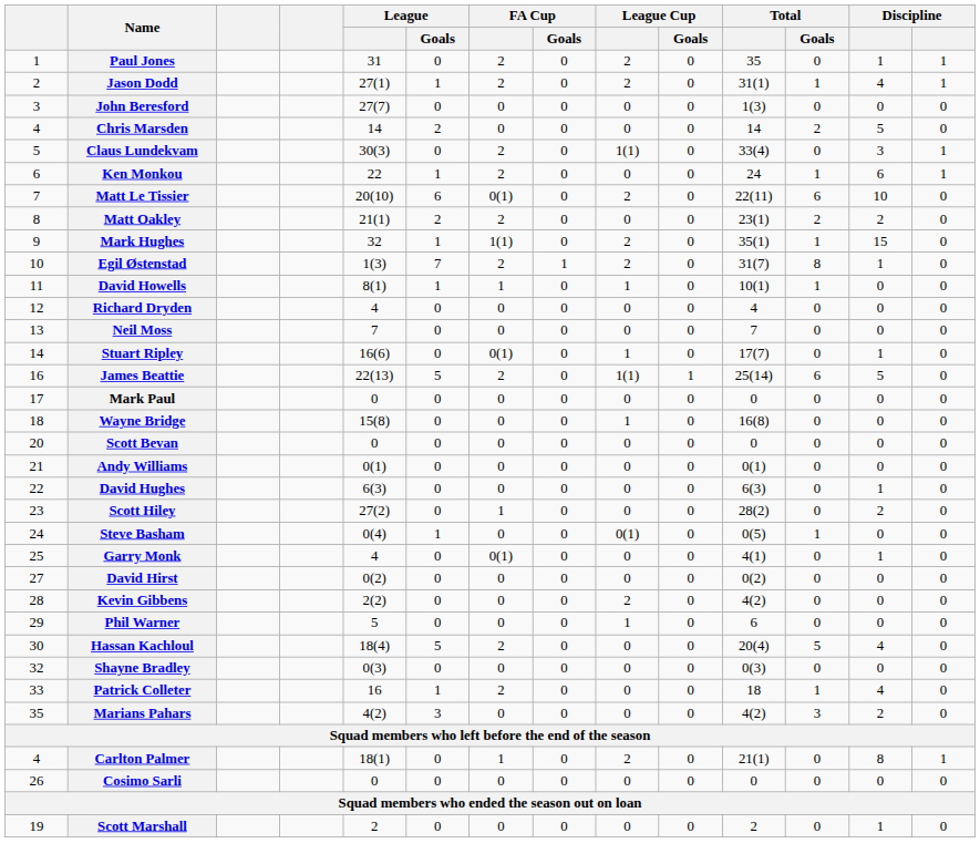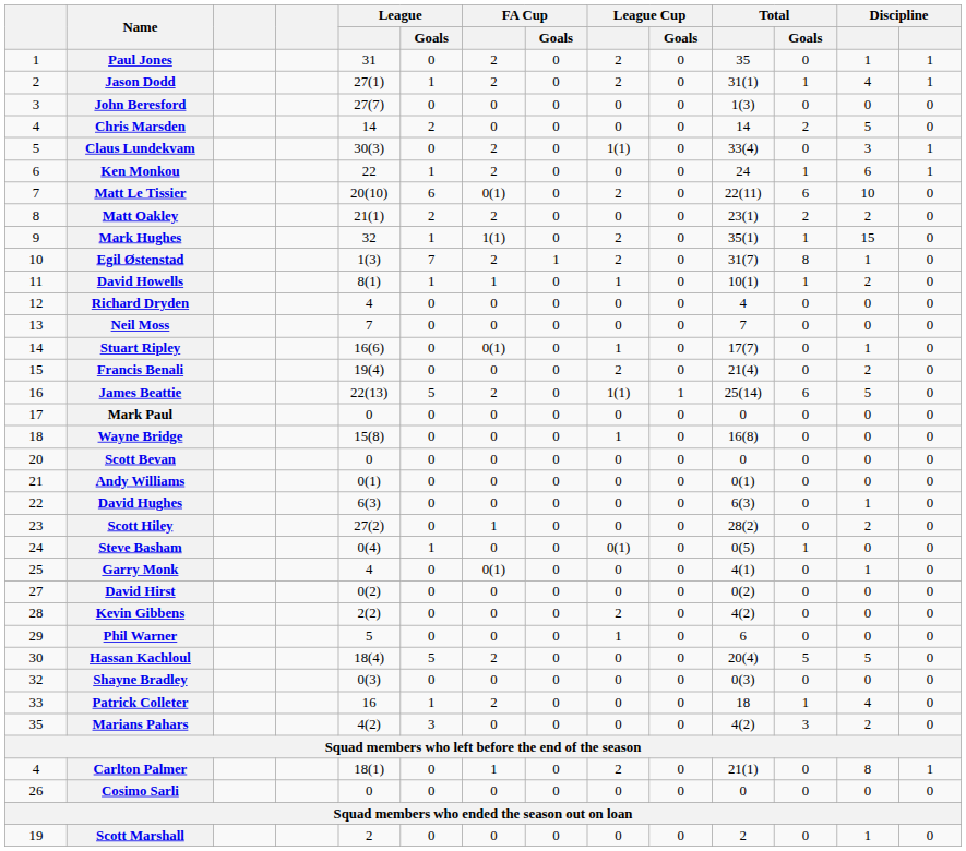 <table class="wikitable plainrowheaders" style="text-align:center;">
 <tr>
 <th scope="col" rowspan="2" style="width:4em;"></th>
 <th scope="col" rowspan="2" style="width:10em;">Name</th>
 <th scope="col" rowspan="2" style="width:4em;"></th>
 <th scope="col" rowspan="2" style="width:4em;"></th>
 <th scope="col" colspan="2">League</th>
 <th scope="col" colspan="2">FA Cup</th>
 <th scope="col" colspan="2">League Cup</th>
 <th scope="col" colspan="2">Total</th>
 <th scope="col" colspan="2">Discipline</th>
 </tr>
 <tr>
 <th scope="col" style="width:4em;"></th>
 <th scope="col" style="width:4em;">Goals</th>
 <th scope="col" style="width:4em;"></th>
 <th scope="col" style="width:4em;">Goals</th>
 <th scope="col" style="width:4em;"></th>
 <th scope="col" style="width:4em;">Goals</th>
 <th scope="col" style="width:4em;"></th>
 <th scope="col" style="width:4em;">Goals</th>
 <th scope="col" style="width:4em;"></th>
 <th scope="col" style="width:4em;"></th>
 </tr>
 <tr>
 <td>1</td>
 <th scope="row"><a href='#'>Paul Jones</a></th>
 <td></td>
 <td></td>
 <td>31</td>
 <td>0</td>
 <td>2</td>
 <td>0</td>
 <td>2</td>
 <td>0</td>
 <td>35</td>
 <td>0</td>
 <td>1</td>
 <td>1</td>
 </tr>
 <tr>
 <td>2</td>
 <th scope="row"><a href='#'>Jason Dodd</a></th>
 <td></td>
 <td></td>
 <td>27(1)</td>
 <td>1</td>
 <td>2</td>
 <td>0</td>
 <td>2</td>
 <td>0</td>
 <td>31(1)</td>
 <td>1</td>
 <td>4</td>
 <td>1</td>
 </tr>
 <tr>
 <td>3</td>
 <th scope="row"><a href='#'>John Beresford</a></th>
 <td></td>
 <td></td>
 <td>27(7)</td>
 <td>0</td>
 <td>0</td>
 <td>0</td>
 <td>0</td>
 <td>0</td>
 <td>1(3)</td>
 <td>0</td>
 <td>0</td>
 <td>0</td>
 </tr>
 <tr>
 <td>4</td>
 <th scope="row"><a href='#'>Chris Marsden</a></th>
 <td></td>
 <td></td>
 <td>14</td>
 <td>2</td>
 <td>0</td>
 <td>0</td>
 <td>0</td>
 <td>0</td>
 <td>14</td>
 <td>2</td>
 <td>5</td>
 <td>0</td>
 </tr>
 <tr>
 <td>5</td>
 <th scope="row"><a href='#'>Claus Lundekvam</a></th>
 <td></td>
 <td></td>
 <td>30(3)</td>
 <td>0</td>
 <td>2</td>
 <td>0</td>
 <td>1(1)</td>
 <td>0</td>
 <td>33(4)</td>
 <td>0</td>
 <td>3</td>
 <td>1</td>
 </tr>
 <tr>
 <td>6</td>
 <th scope="row"><a href='#'>Ken Monkou</a></th>
 <td></td>
 <td></td>
 <td>22</td>
 <td>1</td>
 <td>2</td>
 <td>0</td>
 <td>0</td>
 <td>0</td>
 <td>24</td>
 <td>1</td>
 <td>6</td>
 <td>1</td>
 </tr>
 <tr>
 <td>7</td>
 <th scope="row"><a href='#'>Matt Le Tissier</a></th>
 <td></td>
 <td></td>
 <td>20(10)</td>
 <td>6</td>
 <td>0(1)</td>
 <td>0</td>
 <td>2</td>
 <td>0</td>
 <td>22(11)</td>
 <td>6</td>
 <td>10</td>
 <td>0</td>
 </tr>
 <tr>
 <td>8</td>
 <th scope="row"><a href='#'>Matt Oakley</a></th>
 <td></td>
 <td></td>
 <td>21(1)</td>
 <td>2</td>
 <td>2</td>
 <td>0</td>
 <td>0</td>
 <td>0</td>
 <td>23(1)</td>
 <td>2</td>
 <td>2</td>
 <td>0</td>
 </tr>
 <tr>
 <td>9</td>
 <th scope="row"><a href='#'>Mark Hughes</a></th>
 <td></td>
 <td></td>
 <td>32</td>
 <td>1</td>
 <td>1(1)</td>
 <td>0</td>
 <td>2</td>
 <td>0</td>
 <td>35(1)</td>
 <td>1</td>
 <td>15</td>
 <td>0</td>
 </tr>
 <tr>
 <td>10</td>
 <th scope="row"><a href='#'>Egil Østenstad</a></th>
 <td></td>
 <td></td>
 <td>1(3)</td>
 <td>7</td>
 <td>2</td>
 <td>1</td>
 <td>2</td>
 <td>0</td>
 <td>31(7)</td>
 <td>8</td>
 <td>1</td>
 <td>0</td>
 </tr>
 <tr>
 <td>11</td>
 <th scope="row"><a href='#'>David Howells</a></th>
 <td></td>
 <td></td>
 <td>8(1)</td>
 <td>1</td>
 <td>1</td>
 <td>0</td>
 <td>1</td>
 <td>0</td>
 <td>10(1)</td>
 <td>1</td>
-<td>0</td>
+<td>2</td>
 <td>0</td>
 </tr>
 <tr>
 <td>12</td>
 <th scope="row"><a href='#'>Richard Dryden</a></th>
 <td></td>
 <td></td>
 <td>4</td>
 <td>0</td>
 <td>0</td>
 <td>0</td>
 <td>0</td>
 <td>0</td>
 <td>4</td>
 <td>0</td>
 <td>0</td>
 <td>0</td>
 </tr>
 <tr>
 <td>13</td>
 <th scope="row"><a href='#'>Neil Moss</a></th>
 <td></td>
 <td></td>
 <td>7</td>
 <td>0</td>
 <td>0</td>
 <td>0</td>
 <td>0</td>
 <td>0</td>
 <td>7</td>
 <td>0</td>
 <td>0</td>
 <td>0</td>
 </tr>
 <tr>
 <td>14</td>
 <th scope="row"><a href='#'>Stuart Ripley</a></th>
 <td></td>
 <td></td>
 <td>16(6)</td>
 <td>0</td>
 <td>0(1)</td>
 <td>0</td>
 <td>1</td>
 <td>0</td>
 <td>17(7)</td>
 <td>0</td>
 <td>1</td>
+<td>0</td>
+</tr>
+<tr>
+<td>15</td>
+<th scope="row"><a href='#'>Francis Benali</a></th>
+<td></td>
+<td></td>
+<td>19(4)</td>
+<td>0</td>
+<td>0</td>
+<td>0</td>
+<td>2</td>
+<td>0</td>
+<td>21(4)</td>
+<td>0</td>
+<td>2</td>
 <td>0</td>
 </tr>
 <tr>
 <td>16</td>
 <th scope="row"><a href='#'>James Beattie</a></th>
 <td></td>
 <td></td>
 <td>22(13)</td>
 <td>5</td>
 <td>2</td>
 <td>0</td>
 <td>1(1)</td>
 <td>1</td>
 <td>25(14)</td>
 <td>6</td>
 <td>5</td>
 <td>0</td>
 </tr>
 <tr>
 <td>17</td>
 <th scope="row">Mark Paul</th>
 <td></td>
 <td></td>
 <td>0</td>
 <td>0</td>
 <td>0</td>
 <td>0</td>
 <td>0</td>
 <td>0</td>
 <td>0</td>
 <td>0</td>
 <td>0</td>
 <td>0</td>
 </tr>
 <tr>
 <td>18</td>
 <th scope="row"><a href='#'>Wayne Bridge</a></th>
 <td></td>
 <td></td>
 <td>15(8)</td>
 <td>0</td>
 <td>0</td>
 <td>0</td>
 <td>1</td>
 <td>0</td>
 <td>16(8)</td>
 <td>0</td>
 <td>0</td>
 <td>0</td>
 </tr>
 <tr>
 <td>20</td>
 <th scope="row"><a href='#'>Scott Bevan</a></th>
 <td></td>
 <td></td>
 <td>0</td>
 <td>0</td>
 <td>0</td>
 <td>0</td>
 <td>0</td>
 <td>0</td>
 <td>0</td>
 <td>0</td>
 <td>0</td>
 <td>0</td>
 </tr>
 <tr>
 <td>21</td>
 <th scope="row"><a href='#'>Andy Williams</a></th>
 <td></td>
 <td></td>
 <td>0(1)</td>
 <td>0</td>
 <td>0</td>
 <td>0</td>
 <td>0</td>
 <td>0</td>
 <td>0(1)</td>
 <td>0</td>
 <td>0</td>
 <td>0</td>
 </tr>
 <tr>
 <td>22</td>
 <th scope="row"><a href='#'>David Hughes</a></th>
 <td></td>
 <td></td>
 <td>6(3)</td>
 <td>0</td>
 <td>0</td>
 <td>0</td>
 <td>0</td>
 <td>0</td>
 <td>6(3)</td>
 <td>0</td>
 <td>1</td>
 <td>0</td>
 </tr>
 <tr>
 <td>23</td>
 <th scope="row"><a href='#'>Scott Hiley</a></th>
 <td></td>
 <td></td>
 <td>27(2)</td>
 <td>0</td>
 <td>1</td>
 <td>0</td>
 <td>0</td>
 <td>0</td>
 <td>28(2)</td>
 <td>0</td>
 <td>2</td>
 <td>0</td>
 </tr>
 <tr>
 <td>24</td>
 <th scope="row"><a href='#'>Steve Basham</a></th>
 <td></td>
 <td></td>
 <td>0(4)</td>
 <td>1</td>
 <td>0</td>
 <td>0</td>
 <td>0(1)</td>
 <td>0</td>
 <td>0(5)</td>
 <td>1</td>
 <td>0</td>
 <td>0</td>
 </tr>
 <tr>
 <td>25</td>
 <th scope="row"><a href='#'>Garry Monk</a></th>
 <td></td>
 <td></td>
 <td>4</td>
 <td>0</td>
 <td>0(1)</td>
 <td>0</td>
 <td>0</td>
 <td>0</td>
 <td>4(1)</td>
 <td>0</td>
 <td>1</td>
 <td>0</td>
 </tr>
 <tr>
 <td>27</td>
 <th scope="row"><a href='#'>David Hirst</a></th>
 <td></td>
 <td></td>
 <td>0(2)</td>
 <td>0</td>
 <td>0</td>
 <td>0</td>
 <td>0</td>
 <td>0</td>
 <td>0(2)</td>
 <td>0</td>
 <td>0</td>
 <td>0</td>
 </tr>
 <tr>
 <td>28</td>
 <th scope="row"><a href='#'>Kevin Gibbens</a></th>
 <td></td>
 <td></td>
 <td>2(2)</td>
 <td>0</td>
 <td>0</td>
 <td>0</td>
 <td>2</td>
 <td>0</td>
 <td>4(2)</td>
 <td>0</td>
 <td>0</td>
 <td>0</td>
 </tr>
 <tr>
 <td>29</td>
 <th scope="row"><a href='#'>Phil Warner</a></th>
 <td></td>
 <td></td>
 <td>5</td>
 <td>0</td>
 <td>0</td>
 <td>0</td>
 <td>1</td>
 <td>0</td>
 <td>6</td>
 <td>0</td>
 <td>0</td>
 <td>0</td>
 </tr>
 <tr>
 <td>30</td>
 <th scope="row"><a href='#'>Hassan Kachloul</a></th>
 <td></td>
 <td></td>
 <td>18(4)</td>
 <td>5</td>
 <td>2</td>
 <td>0</td>
 <td>0</td>
 <td>0</td>
 <td>20(4)</td>
 <td>5</td>
-<td>4</td>
+<td>5</td>
 <td>0</td>
 </tr>
 <tr>
 <td>32</td>
 <th scope="row"><a href='#'>Shayne Bradley</a></th>
 <td></td>
 <td></td>
 <td>0(3)</td>
 <td>0</td>
 <td>0</td>
 <td>0</td>
 <td>0</td>
 <td>0</td>
 <td>0(3)</td>
 <td>0</td>
 <td>0</td>
 <td>0</td>
 </tr>
 <tr>
 <td>33</td>
 <th scope="row"><a href='#'>Patrick Colleter</a></th>
 <td></td>
 <td></td>
 <td>16</td>
 <td>1</td>
 <td>2</td>
 <td>0</td>
 <td>0</td>
 <td>0</td>
 <td>18</td>
 <td>1</td>
 <td>4</td>
 <td>0</td>
 </tr>
 <tr>
 <td>35</td>
 <th scope="row"><a href='#'>Marians Pahars</a></th>
 <td></td>
 <td></td>
 <td>4(2)</td>
 <td>3</td>
 <td>0</td>
 <td>0</td>
 <td>0</td>
 <td>0</td>
 <td>4(2)</td>
 <td>3</td>
 <td>2</td>
 <td>0</td>
 </tr>
 <tr>
 <th scope="col" colspan="14">Squad members who left before the end of the season</th>
 </tr>
 <tr>
 <td>4</td>
 <th scope="row"><a href='#'>Carlton Palmer</a></th>
 <td></td>
 <td></td>
 <td>18(1)</td>
 <td>0</td>
 <td>1</td>
 <td>0</td>
 <td>2</td>
 <td>0</td>
 <td>21(1)</td>
 <td>0</td>
 <td>8</td>
 <td>1</td>
 </tr>
 <tr>
 <td>26</td>
 <th scope="row"><a href='#'>Cosimo Sarli</a></th>
 <td></td>
 <td></td>
 <td>0</td>
 <td>0</td>
 <td>0</td>
 <td>0</td>
 <td>0</td>
 <td>0</td>
 <td>0</td>
 <td>0</td>
 <td>0</td>
 <td>0</td>
 </tr>
 <tr>
 <th scope="col" colspan="14">Squad members who ended the season out on loan</th>
 </tr>
 <tr>
 <td>19</td>
 <th scope="row"><a href='#'>Scott Marshall</a></th>
 <td></td>
 <td></td>
 <td>2</td>
 <td>0</td>
 <td>0</td>
 <td>0</td>
 <td>0</td>
 <td>0</td>
 <td>2</td>
 <td>0</td>
 <td>1</td>
 <td>0</td>
 </tr>
 </table>
